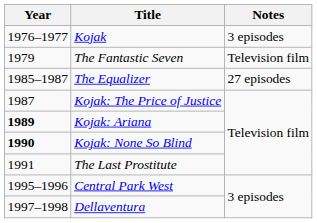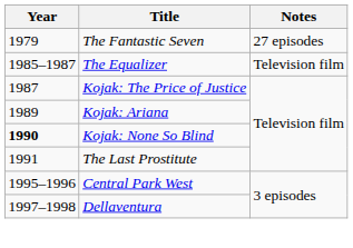 <table class="wikitable sortable">
 <tr>
 <th>Year</th>
 <th>Title</th>
 <th>Notes</th>
 </tr>
 <tr>
-<td>1976–1977</td>
-<td><em><a href='#'>Kojak</a></em></td>
-<td>3 episodes</td>
-</tr>
-<tr>
 <td>1979</td>
 <td><em>The Fantastic Seven</em></td>
-<td>Television film</td>
+<td>27 episodes</td>
 </tr>
 <tr>
 <td>1985–1987</td>
 <td><em><a href='#'>The Equalizer</a></em></td>
-<td>27 episodes</td>
+<td>Television film</td>
 </tr>
 <tr>
 <td>1987</td>
 <td><em><a href='#'>Kojak: The Price of Justice</a></em></td>
 <td rowspan="4">Television film</td>
 </tr>
 <tr>
-<td><strong>1989</strong></td>
+<td>1989</td>
 <td><em><a href='#'>Kojak: Ariana</a></em></td>
 </tr>
 <tr>
 <td><strong>1990</strong></td>
 <td><em><a href='#'>Kojak: None So Blind</a></em></td>
 </tr>
 <tr>
 <td>1991</td>
 <td><em>The Last Prostitute</em></td>
 </tr>
 <tr>
 <td>1995–1996</td>
 <td><a href='#'><em>Central Park West</em></a></td>
 <td rowspan="2">3 episodes</td>
 </tr>
 <tr>
 <td>1997–1998</td>
 <td><em><a href='#'>Dellaventura</a></em></td>
 </tr>
 </table>
